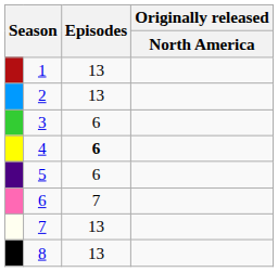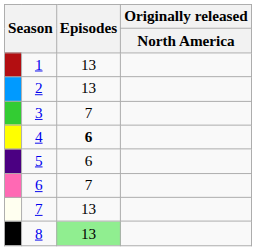 <table class="wikitable plainrowheaders" style="text-align:center;">
 <tr>
 <th colspan="2" rowspan="2">Season</th>
 <th rowspan="2">Episodes</th>
 <th colspan="2">Originally released</th>
 </tr>
 <tr>
 <th>North America</th>
 </tr>
 <tr>
 <td style="background: #B30E11;"></td>
 <td><a href='#'>1</a></td>
 <td>13</td>
 <td></td>
 </tr>
 <tr>
 <td style="background: #009AFF;"></td>
 <td><a href='#'>2</a></td>
 <td>13</td>
 <td></td>
 </tr>
 <tr>
 <td style="background: #33cc33;"></td>
 <td><a href='#'>3</a></td>
-<td>6</td>
+<td>7</td>
 <td></td>
 </tr>
 <tr>
 <td style="background: #ffff00;"></td>
 <td><a href='#'>4</a></td>
 <td><strong>6</strong></td>
 <td></td>
 </tr>
 <tr>
 <td style="background: #4B0082;"></td>
 <td><a href='#'>5</a></td>
 <td>6</td>
 <td></td>
 </tr>
 <tr>
 <td style="background: #FF69B4;"></td>
 <td><a href='#'>6</a></td>
 <td>7</td>
 <td></td>
 </tr>
 <tr>
 <td style="background: #FFFFF0;"></td>
 <td><a href='#'>7</a></td>
 <td>13</td>
 <td></td>
 </tr>
 <tr>
 <td style="background: #000000;"></td>
 <td><a href='#'>8</a></td>
-<td>13</td>
+<td style="background: lightgreen;">13</td>
 <td></td>
 </tr>
 </table>
